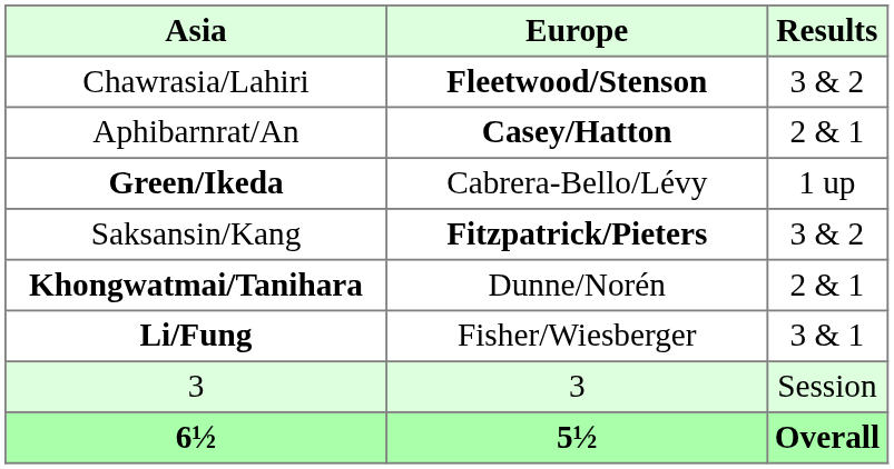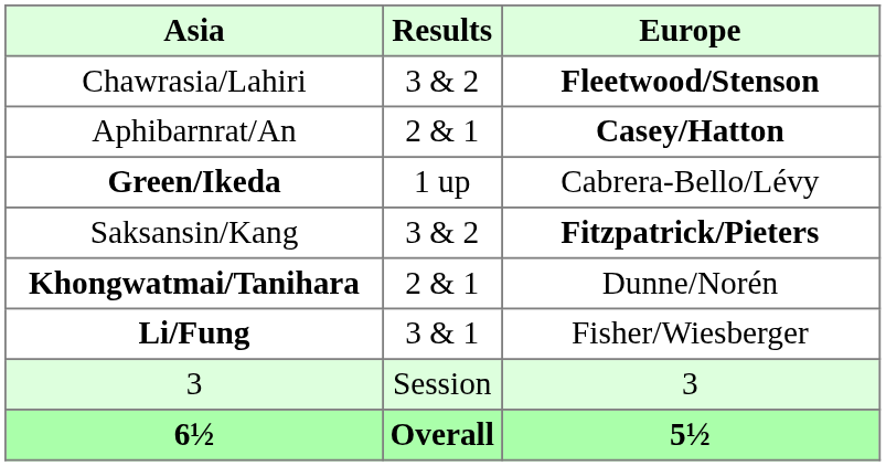 <table border="1" cellpadding="3" style="border-collapse:collapse; text-align:center;">
 <tr style="background:#ddffdd;">
 <th width=180>Asia</th>
+<th>Results</th>
 <th width=180>Europe</th>
-<th>Results</th>
 </tr>
 <tr>
 <td>Chawrasia/Lahiri</td>
+<td>3 & 2</td>
 <td><strong>Fleetwood/Stenson</strong></td>
-<td>3 & 2</td>
 </tr>
 <tr>
 <td>Aphibarnrat/An</td>
+<td>2 & 1</td>
 <td><strong>Casey/Hatton</strong></td>
-<td>2 & 1</td>
 </tr>
 <tr>
 <td><strong>Green/Ikeda</strong></td>
+<td>1 up</td>
 <td>Cabrera-Bello/Lévy</td>
-<td>1 up</td>
 </tr>
 <tr>
 <td>Saksansin/Kang</td>
+<td>3 & 2</td>
 <td><strong>Fitzpatrick/Pieters</strong></td>
-<td>3 & 2</td>
 </tr>
 <tr>
 <td><strong>Khongwatmai/Tanihara</strong></td>
+<td>2 & 1</td>
 <td>Dunne/Norén</td>
-<td>2 & 1</td>
 </tr>
 <tr>
 <td><strong>Li/Fung</strong></td>
+<td>3 & 1</td>
 <td>Fisher/Wiesberger</td>
-<td>3 & 1</td>
 </tr>
 <tr style="background:#ddffdd;">
 <td>3</td>
+<td>Session</td>
 <td>3</td>
-<td>Session</td>
 </tr>
 <tr style="background:#aaffaa;">
 <th>6½</th>
+<th>Overall</th>
 <th>5½</th>
-<th>Overall</th>
 </tr>
 </table>
